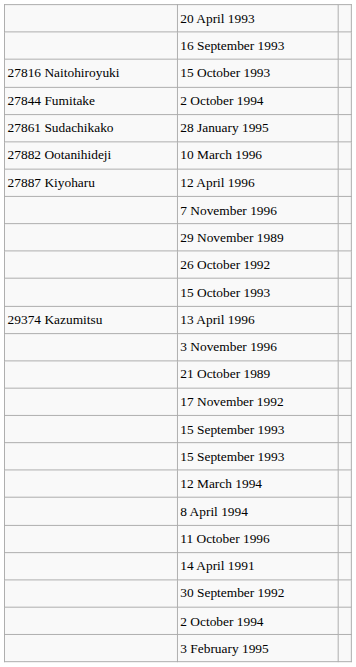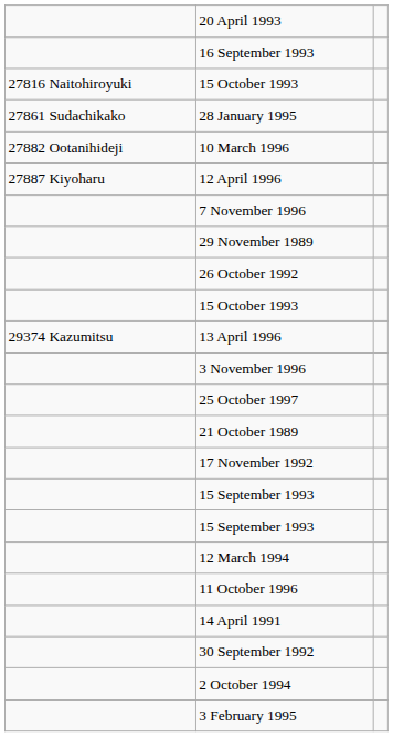 <table class="wikitable" style="font-size: 89%; float: left; width: 26em; margin-right: 1em; height: 700px">
 <tr>
 <td></td>
 <td>20 April 1993</td>
 <td> </td>
 </tr>
 <tr>
 <td></td>
 <td>16 September 1993</td>
 <td> </td>
 </tr>
 <tr>
 <td>27816 Naitohiroyuki</td>
 <td>15 October 1993</td>
-<td> </td>
-</tr>
-<tr>
-<td>27844 Fumitake</td>
-<td>2 October 1994</td>
 <td> </td>
 </tr>
 <tr>
 <td>27861 Sudachikako</td>
 <td>28 January 1995</td>
 <td> </td>
 </tr>
 <tr>
 <td>27882 Ootanihideji</td>
 <td>10 March 1996</td>
 <td> </td>
 </tr>
 <tr>
 <td>27887 Kiyoharu</td>
 <td>12 April 1996</td>
 <td> </td>
 </tr>
 <tr>
 <td></td>
 <td>7 November 1996</td>
 <td> </td>
 </tr>
 <tr>
 <td></td>
 <td>29 November 1989</td>
 <td> </td>
 </tr>
 <tr>
 <td></td>
 <td>26 October 1992</td>
 <td> </td>
 </tr>
 <tr>
 <td></td>
 <td>15 October 1993</td>
 <td> </td>
 </tr>
 <tr>
 <td>29374 Kazumitsu</td>
 <td>13 April 1996</td>
 <td> </td>
 </tr>
 <tr>
 <td></td>
 <td>3 November 1996</td>
 <td> </td>
 </tr>
 <tr>
 <td></td>
+<td>25 October 1997</td>
+<td> </td>
+</tr>
+<tr>
+<td></td>
 <td>21 October 1989</td>
 <td> </td>
 </tr>
 <tr>
 <td></td>
 <td>17 November 1992</td>
 <td> </td>
 </tr>
 <tr>
 <td></td>
 <td>15 September 1993</td>
 <td> </td>
 </tr>
 <tr>
 <td></td>
 <td>15 September 1993</td>
 <td> </td>
 </tr>
 <tr>
 <td></td>
 <td>12 March 1994</td>
-<td> </td>
-</tr>
-<tr>
-<td></td>
-<td>8 April 1994</td>
 <td> </td>
 </tr>
 <tr>
 <td></td>
 <td>11 October 1996</td>
 <td></td>
 </tr>
 <tr>
 <td></td>
 <td>14 April 1991</td>
 <td> </td>
 </tr>
 <tr>
 <td></td>
 <td>30 September 1992</td>
 <td> </td>
 </tr>
 <tr>
 <td></td>
 <td>2 October 1994</td>
 <td> </td>
 </tr>
 <tr>
 <td></td>
 <td>3 February 1995</td>
 <td> </td>
 </tr>
 </table>
